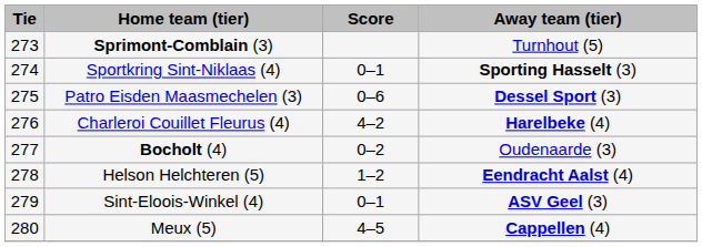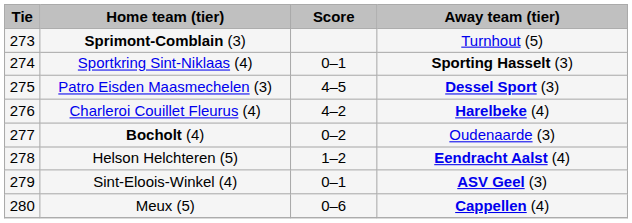 <table class="wikitable" style="width: 600px; background:WhiteSmoke; text-align:center; font-size:90%">
 <tr>
 <td scope="col" style="width:  5.00%; background:silver;"><strong>Tie</strong></td>
 <td scope="col" style="width: 36.25%; background:silver;"><strong>Home team (tier)</strong></td>
 <td scope="col" style="width: 12.50%; background:silver;"><strong>Score</strong></td>
 <td scope="col" style="width: 36.25%; background:silver;"><strong>Away team (tier)</strong></td>
 </tr>
 <tr>
 <td>273</td>
 <td><strong>Sprimont-Comblain</strong> (3)</td>
 <td></td>
 <td><a href='#'>Turnhout</a> (5)</td>
 </tr>
 <tr>
 <td>274</td>
 <td><a href='#'>Sportkring Sint-Niklaas</a> (4)</td>
 <td>0–1</td>
 <td><strong>Sporting Hasselt</strong> (3)</td>
 </tr>
 <tr>
 <td>275</td>
 <td><a href='#'>Patro Eisden Maasmechelen</a> (3)</td>
-<td>0–6</td>
+<td>4–5</td>
 <td><strong><a href='#'>Dessel Sport</a></strong> (3)</td>
 </tr>
 <tr>
 <td>276</td>
 <td><a href='#'>Charleroi Couillet Fleurus</a> (4)</td>
 <td>4–2</td>
 <td><strong><a href='#'>Harelbeke</a></strong> (4)</td>
 </tr>
 <tr>
 <td>277</td>
 <td><strong>Bocholt</strong> (4)</td>
 <td>0–2</td>
 <td><a href='#'>Oudenaarde</a> (3)</td>
 </tr>
 <tr>
 <td>278</td>
 <td>Helson Helchteren (5)</td>
 <td>1–2</td>
 <td><strong><a href='#'>Eendracht Aalst</a></strong> (4)</td>
 </tr>
 <tr>
 <td>279</td>
 <td>Sint-Eloois-Winkel (4)</td>
 <td>0–1</td>
 <td><strong><a href='#'>ASV Geel</a></strong> (3)</td>
 </tr>
 <tr>
 <td>280</td>
 <td>Meux (5)</td>
-<td>4–5</td>
+<td>0–6</td>
 <td><strong><a href='#'>Cappellen</a></strong> (4)</td>
 </tr>
 <tr>
 </tr>
 </table>
